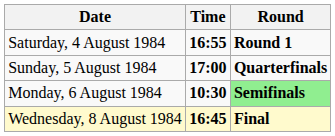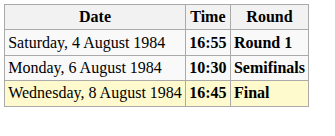 <table class="wikitable">
 <tr>
 <th>Date</th>
 <th>Time</th>
 <th>Round</th>
 </tr>
 <tr>
 <td>Saturday, 4 August 1984</td>
 <td><strong>16:55</strong></td>
 <td><strong>Round 1</strong></td>
 </tr>
 <tr>
-<td>Sunday, 5 August 1984</td>
-<td><strong>17:00</strong></td>
-<td><strong>Quarterfinals</strong></td>
-</tr>
-<tr>
 <td>Monday, 6 August 1984</td>
 <td><strong>10:30</strong></td>
-<td style="background: lightgreen;"><strong>Semifinals</strong></td>
+<td><strong>Semifinals</strong></td>
 </tr>
 <tr>
 <td style=background:lemonchiffon>Wednesday, 8 August 1984</td>
 <td style=background:lemonchiffon><strong>16:45</strong></td>
 <td style=background:lemonchiffon><strong>Final</strong></td>
 </tr>
 </table>
